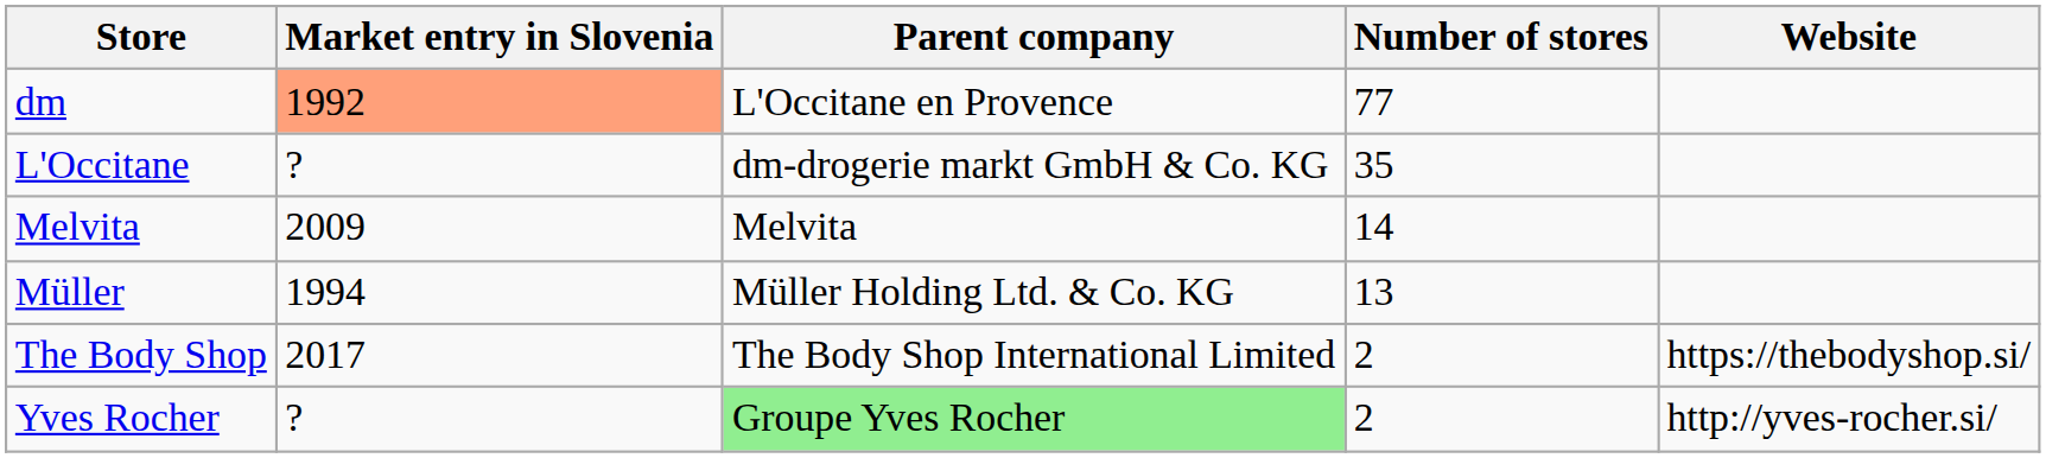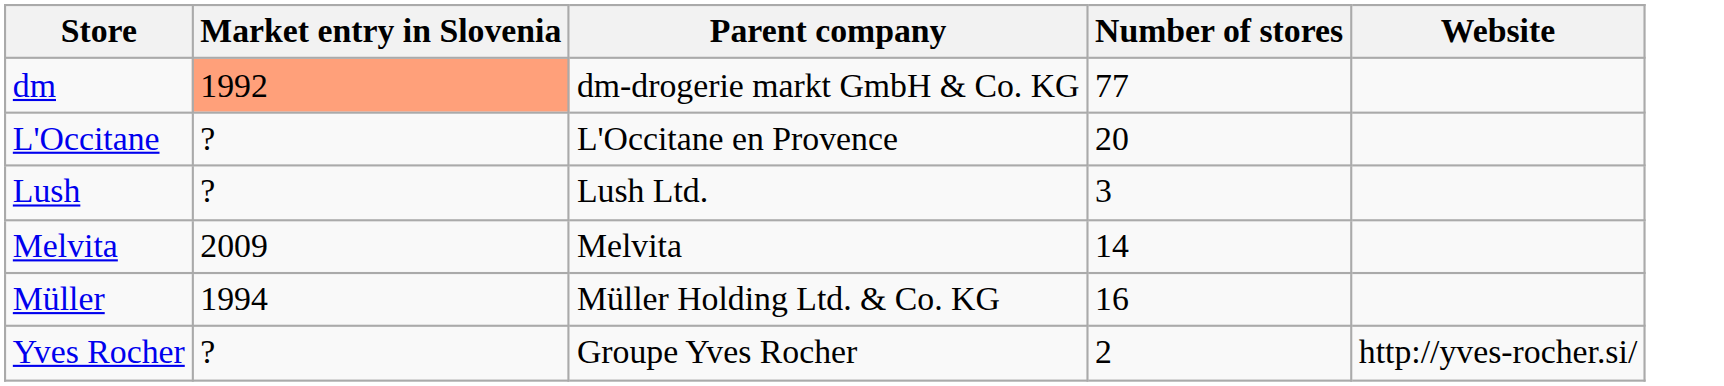 <table class="wikitable sortable">
 <tr>
 <th>Store</th>
 <th>Market entry in Slovenia</th>
 <th>Parent company</th>
 <th>Number of stores</th>
 <th>Website</th>
 </tr>
 <tr>
 <td><a href='#'>dm</a></td>
 <td style="background: lightsalmon;">1992</td>
-<td>L'Occitane en Provence</td>
+<td>dm-drogerie markt GmbH & Co. KG</td>
 <td>77</td>
 <td></td>
 </tr>
 <tr>
 <td><a href='#'>L'Occitane</a></td>
 <td>?</td>
-<td>dm-drogerie markt GmbH & Co. KG</td>
-<td>35</td>
+<td>L'Occitane en Provence</td>
+<td>20</td>
+<td></td>
+</tr>
+<tr>
+<td><a href='#'>Lush</a></td>
+<td>?</td>
+<td>Lush Ltd.</td>
+<td>3</td>
 <td></td>
 </tr>
 <tr>
 <td><a href='#'>Melvita</a></td>
 <td>2009</td>
 <td>Melvita</td>
 <td>14</td>
 <td></td>
 </tr>
 <tr>
 <td><a href='#'>Müller</a></td>
 <td>1994</td>
 <td>Müller Holding Ltd. & Co. KG</td>
-<td>13</td>
+<td>16</td>
 <td></td>
-</tr>
-<tr>
-<td><a href='#'>The Body Shop</a></td>
-<td>2017</td>
-<td>The Body Shop International Limited</td>
-<td>2</td>
-<td>https://thebodyshop.si/</td>
 </tr>
 <tr>
 <td><a href='#'>Yves Rocher</a></td>
 <td>?</td>
-<td style="background: lightgreen;">Groupe Yves Rocher</td>
+<td>Groupe Yves Rocher</td>
 <td>2</td>
 <td>http://yves-rocher.si/</td>
 </tr>
 </table>
